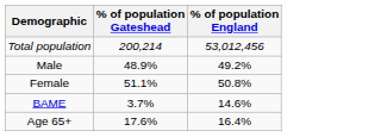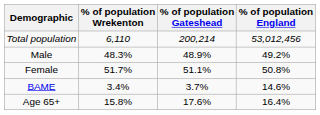 <table class="wikitable sortable" style="text-align: center">
 <tr>
 <th>Demographic</th>
+<th><strong>% of population</strong><br><strong>Wrekenton</strong></th>
 <th>% of population<br><a href='#'>Gateshead</a></th>
 <th><strong>% of population</strong><br><strong><a href='#'>England</a></strong></th>
 </tr>
 <tr>
 <td><em>Total population</em></td>
+<td><em>6,110</em></td>
 <td><em>200,214</em></td>
 <td><em>53,012,456</em></td>
 </tr>
 <tr>
 <td>Male</td>
+<td>48.3%</td>
 <td>48.9%</td>
 <td>49.2%</td>
 </tr>
 <tr>
 <td>Female</td>
+<td>51.7%</td>
 <td>51.1%</td>
 <td>50.8%</td>
 </tr>
 <tr>
 <td><a href='#'>BAME</a></td>
+<td>3.4%</td>
 <td>3.7%</td>
 <td>14.6%</td>
 </tr>
 <tr>
 <td>Age 65+</td>
+<td>15.8%</td>
 <td>17.6%</td>
 <td>16.4%</td>
 </tr>
 </table>
